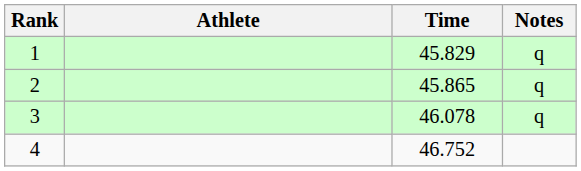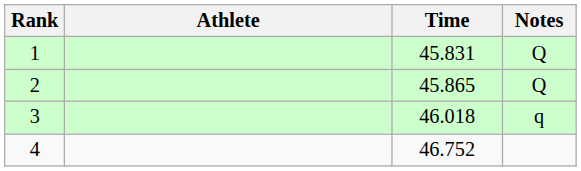 <table class=wikitable style="text-align:center">
 <tr>
 <th width=40>Rank</th>
 <th width=250>Athlete</th>
 <th width=80>Time</th>
 <th width=50>Notes</th>
 </tr>
 <tr bgcolor="ccffcc">
 <td>1</td>
 <td align=left></td>
-<td>45.829</td>
-<td>q</td>
+<td>45.831</td>
+<td>Q</td>
 </tr>
 <tr bgcolor="ccffcc">
 <td>2</td>
 <td align=left></td>
 <td>45.865</td>
-<td>q</td>
+<td>Q</td>
 </tr>
 <tr bgcolor="ccffcc">
 <td>3</td>
 <td align=left></td>
-<td>46.078</td>
+<td>46.018</td>
 <td>q</td>
 </tr>
 <tr>
 <td>4</td>
 <td align=left></td>
 <td>46.752</td>
 <td></td>
 </tr>
 </table>
